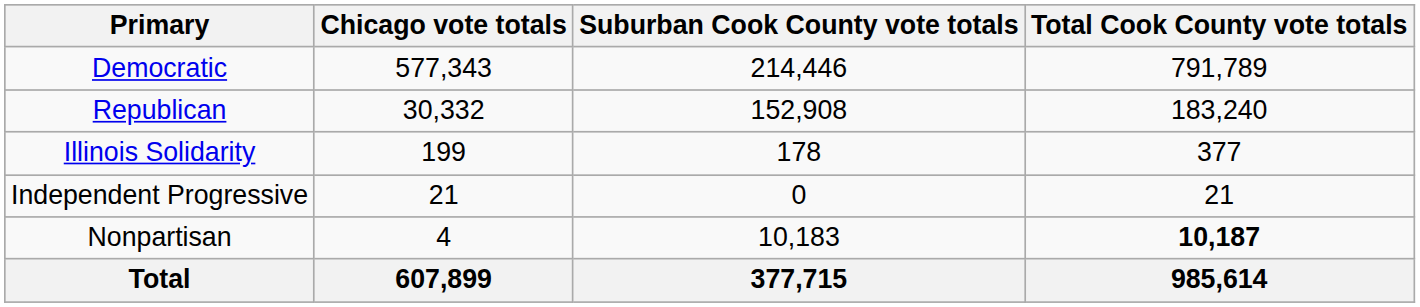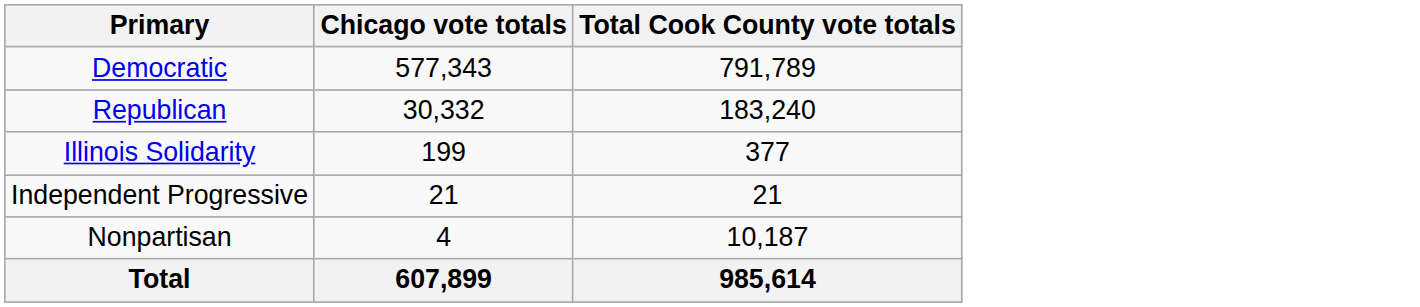 <table class="wikitable" style="text-align: center">
 <tr>
 <th>Primary</th>
 <th>Chicago vote totals</th>
-<th>Suburban Cook County vote totals</th>
 <th>Total Cook County vote totals</th>
 </tr>
 <tr>
 <td><a href='#'>Democratic</a></td>
 <td>577,343</td>
-<td>214,446</td>
 <td>791,789</td>
 </tr>
 <tr>
 <td><a href='#'>Republican</a></td>
 <td>30,332</td>
-<td>152,908</td>
 <td>183,240</td>
 </tr>
 <tr>
 <td><a href='#'>Illinois Solidarity</a></td>
 <td>199</td>
-<td>178</td>
 <td>377</td>
 </tr>
 <tr>
 <td>Independent Progressive</td>
 <td>21</td>
-<td>0</td>
 <td>21</td>
 </tr>
 <tr>
 <td>Nonpartisan</td>
 <td>4</td>
-<td>10,183</td>
-<td><strong>10,187</strong></td>
+<td>10,187</td>
 </tr>
 <tr>
 <th>Total</th>
 <th>607,899</th>
-<th>377,715</th>
 <th>985,614</th>
 </tr>
 </table>
